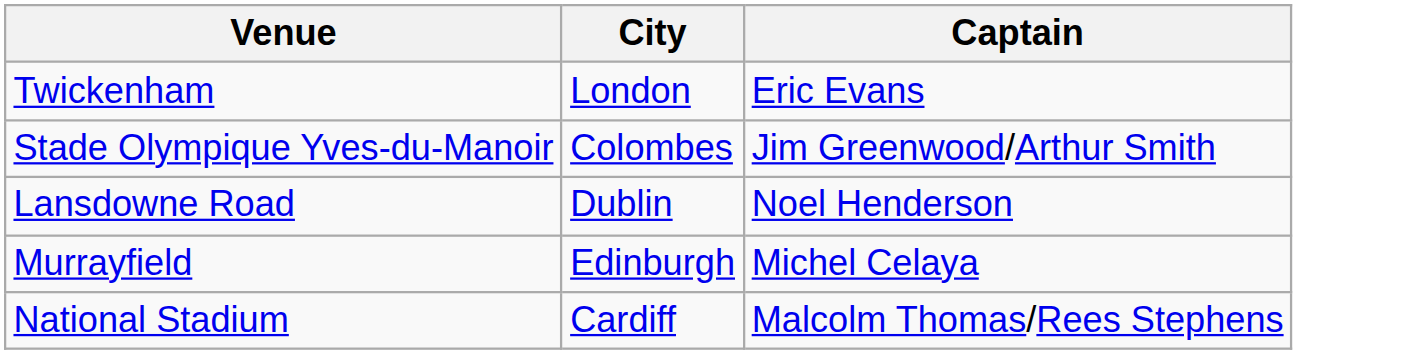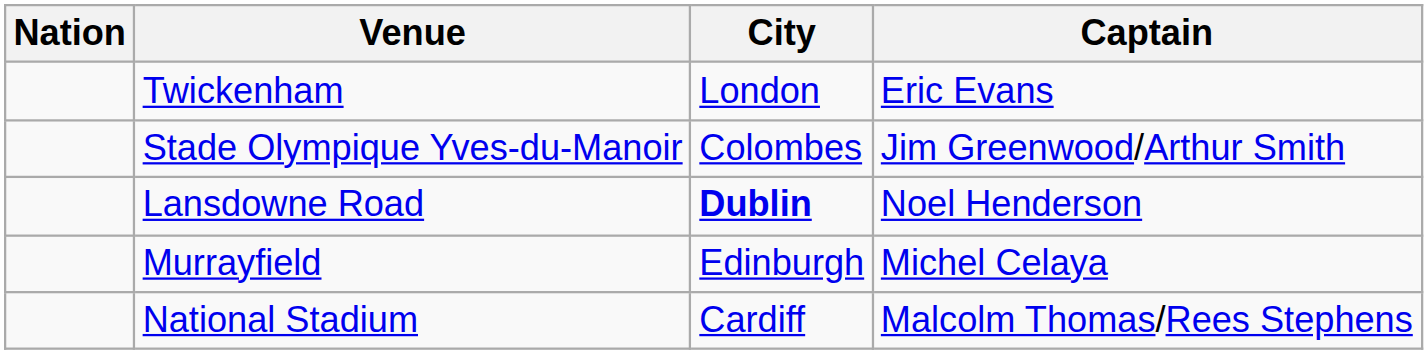 <table class="wikitable">
 <tr>
+<th><strong>Nation</strong></th>
 <th><strong>Venue</strong></th>
 <th><strong>City</strong></th>
 <th><strong>Captain</strong></th>
 </tr>
 <tr>
+<td></td>
 <td><a href='#'>Twickenham</a></td>
 <td><a href='#'>London</a></td>
 <td><a href='#'>Eric Evans</a></td>
 </tr>
 <tr>
+<td></td>
 <td><a href='#'>Stade Olympique Yves-du-Manoir</a></td>
 <td><a href='#'>Colombes</a></td>
 <td><a href='#'>Jim Greenwood</a>/<a href='#'>Arthur Smith</a></td>
 </tr>
 <tr>
+<td></td>
 <td><a href='#'>Lansdowne Road</a></td>
-<td><a href='#'>Dublin</a></td>
+<td><strong><a href='#'>Dublin</a></strong></td>
 <td><a href='#'>Noel Henderson</a></td>
 </tr>
 <tr>
+<td></td>
 <td><a href='#'>Murrayfield</a></td>
 <td><a href='#'>Edinburgh</a></td>
 <td><a href='#'>Michel Celaya</a></td>
 </tr>
 <tr>
+<td></td>
 <td><a href='#'>National Stadium</a></td>
 <td><a href='#'>Cardiff</a></td>
 <td><a href='#'>Malcolm Thomas</a>/<a href='#'>Rees Stephens</a></td>
 </tr>
 </table>
